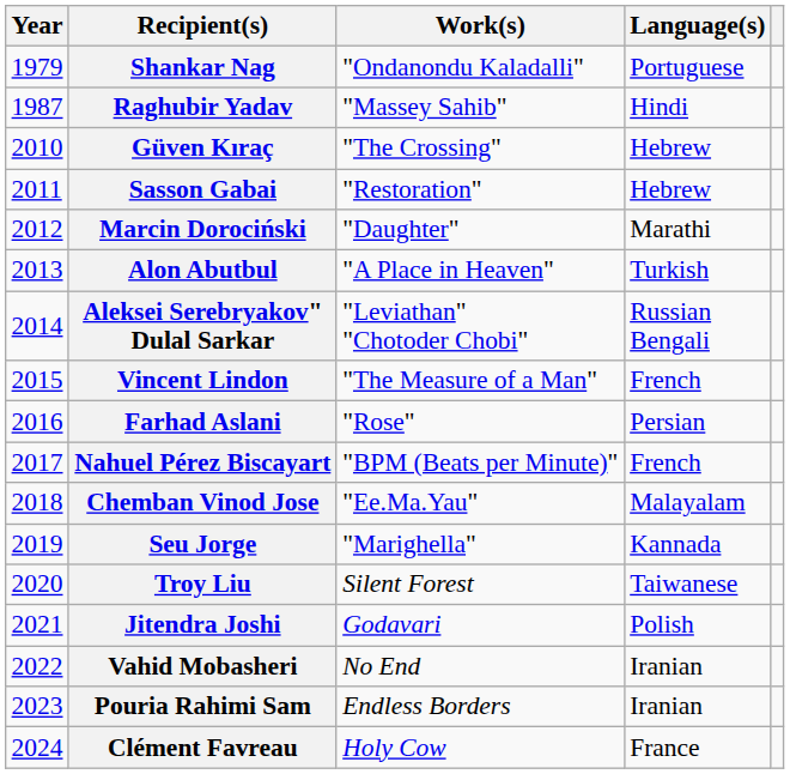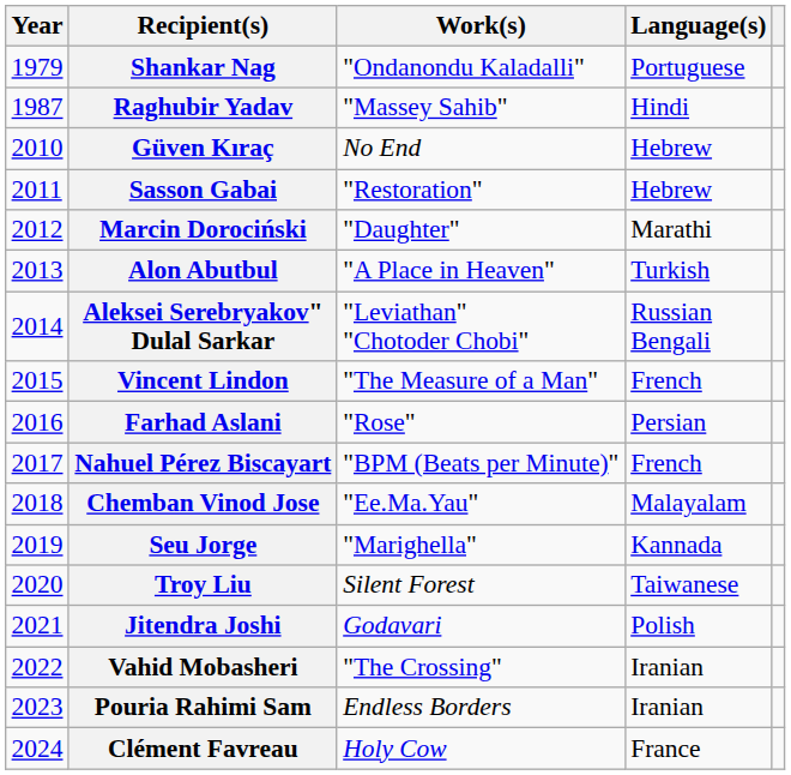 <table class="wikitable plainrowheaders sortable">
 <tr>
 <th scope="col">Year</th>
 <th scope="col">Recipient(s)</th>
 <th scope="col">Work(s)</th>
 <th scope="col">Language(s)</th>
 <th scope="col" class="unsortable" style="text-align:center;"></th>
 </tr>
 <tr>
 <td><a href='#'>1979<br></a></td>
 <th scope="row"><a href='#'>Shankar Nag</a></th>
 <td>"<a href='#'>Ondanondu Kaladalli</a>"</td>
 <td><a href='#'>Portuguese</a></td>
 <td></td>
 </tr>
 <tr>
 <td><a href='#'>1987<br></a></td>
 <th scope="row"><a href='#'>Raghubir Yadav</a></th>
 <td>"<a href='#'>Massey Sahib</a>"</td>
 <td><a href='#'>Hindi</a></td>
 <td></td>
 </tr>
 <tr>
 <td><a href='#'>2010<br></a></td>
 <th scope="row"><a href='#'>Güven Kıraç</a></th>
-<td>"<a href='#'>The Crossing</a>"</td>
+<td><em>No End</em></td>
 <td><a href='#'>Hebrew</a></td>
 <td></td>
 </tr>
 <tr>
 <td><a href='#'>2011<br></a></td>
 <th scope="row"><a href='#'>Sasson Gabai</a></th>
 <td>"<a href='#'>Restoration</a>"</td>
 <td><a href='#'>Hebrew</a></td>
 <td></td>
 </tr>
 <tr>
 <td><a href='#'>2012<br></a></td>
 <th scope="row"><a href='#'>Marcin Dorociński</a></th>
 <td>"<a href='#'>Daughter</a>"</td>
 <td>Marathi</td>
 <td></td>
 </tr>
 <tr>
 <td><a href='#'>2013<br></a></td>
 <th scope="row"><a href='#'>Alon Abutbul</a></th>
 <td>"<a href='#'>A Place in Heaven</a>"</td>
 <td><a href='#'>Turkish</a></td>
 <td></td>
 </tr>
 <tr>
 <td><a href='#'>2014<br></a></td>
 <th scope="row"><a href='#'>Aleksei Serebryakov</a>"<br>Dulal Sarkar</th>
 <td>"<a href='#'>Leviathan</a>"<br>"<a href='#'>Chotoder Chobi</a>"</td>
 <td><a href='#'>Russian</a><br><a href='#'>Bengali</a></td>
 <td></td>
 </tr>
 <tr>
 <td><a href='#'>2015<br></a></td>
 <th scope="row"><a href='#'>Vincent Lindon</a></th>
 <td>"<a href='#'>The Measure of a Man</a>"</td>
 <td><a href='#'>French</a></td>
 <td></td>
 </tr>
 <tr>
 <td><a href='#'>2016<br></a></td>
 <th scope="row"><a href='#'>Farhad Aslani</a></th>
 <td>"<a href='#'>Rose</a>"</td>
 <td><a href='#'>Persian</a></td>
 <td></td>
 </tr>
 <tr>
 <td><a href='#'>2017<br></a></td>
 <th scope="row"><a href='#'>Nahuel Pérez Biscayart</a></th>
 <td>"<a href='#'>BPM (Beats per Minute)</a>"</td>
 <td><a href='#'>French</a></td>
 <td></td>
 </tr>
 <tr>
 <td><a href='#'>2018<br></a></td>
 <th scope="row"><a href='#'>Chemban Vinod Jose</a></th>
 <td>"<a href='#'>Ee.Ma.Yau</a>"</td>
 <td><a href='#'>Malayalam</a></td>
 <td></td>
 </tr>
 <tr>
 <td><a href='#'>2019<br></a></td>
 <th scope="row"><a href='#'>Seu Jorge</a></th>
 <td>"<a href='#'>Marighella</a>"</td>
 <td><a href='#'>Kannada</a></td>
 <td></td>
 </tr>
 <tr>
 <td><a href='#'>2020<br></a></td>
 <th scope="row"><a href='#'>Troy Liu</a></th>
 <td><em>Silent Forest</em></td>
 <td><a href='#'>Taiwanese</a></td>
 <td></td>
 </tr>
 <tr>
 <td><a href='#'>2021<br></a></td>
 <th scope="row"><a href='#'>Jitendra Joshi</a></th>
 <td><em><a href='#'>Godavari</a></em></td>
 <td><a href='#'>Polish</a></td>
 <td></td>
 </tr>
 <tr>
 <td><a href='#'>2022<br></a></td>
 <th scope="row">Vahid Mobasheri</th>
-<td><em>No End</em></td>
+<td>"<a href='#'>The Crossing</a>"</td>
 <td>Iranian</td>
 <td></td>
 </tr>
 <tr>
 <td><a href='#'>2023<br></a></td>
 <th scope="row">Pouria Rahimi Sam</th>
 <td><em>Endless Borders</em></td>
 <td>Iranian</td>
 <td></td>
 </tr>
 <tr>
 <td><a href='#'>2024<br></a></td>
 <th scope="row">Clément Favreau</th>
 <td><em><a href='#'>Holy Cow</a></em></td>
 <td>France</td>
 <td></td>
 </tr>
 </table>
